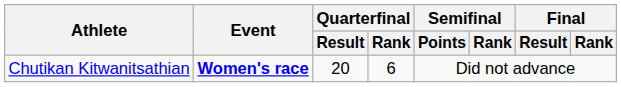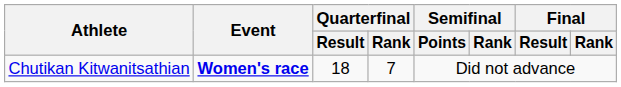 <table class="wikitable" style="font-size:90%;">
 <tr>
 <th rowspan=2>Athlete</th>
 <th rowspan=2>Event</th>
 <th colspan=2>Quarterfinal</th>
 <th colspan=2>Semifinal</th>
 <th colspan=2>Final</th>
 </tr>
 <tr style="font-size:95%">
 <th>Result</th>
 <th>Rank</th>
 <th>Points</th>
 <th>Rank</th>
 <th>Result</th>
 <th>Rank</th>
 </tr>
 <tr align=center>
 <td align=left><a href='#'>Chutikan Kitwanitsathian</a></td>
 <td align=left><strong><a href='#'>Women's race</a></strong></td>
-<td>20</td>
-<td>6</td>
+<td>18</td>
+<td>7</td>
 <td colspan=4>Did not advance</td>
 </tr>
 </table>
